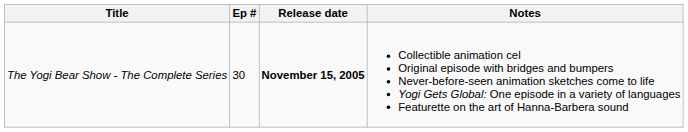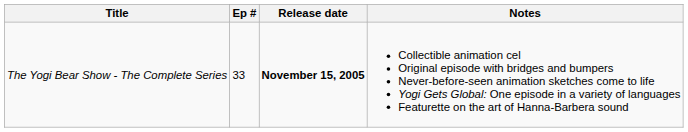 <table class="wikitable">
 <tr>
 <th>Title</th>
 <th>Ep #</th>
 <th>Release date</th>
 <th>Notes</th>
 </tr>
 <tr>
 <td><em>The Yogi Bear Show - The Complete Series</em></td>
-<td>30</td>
+<td>33</td>
 <td><strong>November 15, 2005</strong></td>
 <td><br><ul><li>Collectible animation cel</li><li>Original episode with bridges and bumpers</li><li>Never-before-seen animation sketches come to life</li><li><em> Yogi Gets Global:</em> One episode in a variety of languages</li><li>Featurette on the art of Hanna-Barbera sound</li></ul></td>
 </tr>
 </table>
